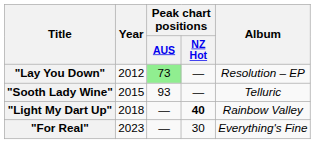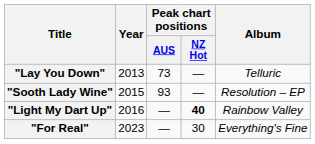 <table class="wikitable plainrowheaders" style="text-align:center;">
 <tr>
 <th scope="col" rowspan="2">Title</th>
 <th scope="col" rowspan="2">Year</th>
 <th scope="col" colspan="2">Peak chart positions</th>
 <th scope="col" rowspan="2">Album</th>
 </tr>
 <tr>
 <th scope="col" style="width:2.8em;font-size:90%;"><a href='#'>AUS</a><br></th>
 <th scope="col" style="width:2.8em;font-size:90%;"><a href='#'>NZ<br>Hot</a><br></th>
 </tr>
 <tr>
 <th scope="row">"Lay You Down"</th>
-<td>2012</td>
-<td style="background: lightgreen;">73</td>
+<td>2013</td>
+<td>73</td>
 <td>—</td>
-<td><em>Resolution – EP</em></td>
+<td><em>Telluric</em></td>
 </tr>
 <tr>
 <th scope="row">"Sooth Lady Wine"</th>
 <td>2015</td>
 <td>93</td>
 <td>—</td>
-<td><em>Telluric</em></td>
+<td><em>Resolution – EP</em></td>
 </tr>
 <tr>
 <th scope="row">"Light My Dart Up"</th>
-<td>2018</td>
+<td>2016</td>
 <td>—</td>
 <td><strong>40</strong></td>
 <td><em>Rainbow Valley</em></td>
 </tr>
 <tr>
 <th scope="row">"For Real"</th>
 <td>2023</td>
 <td>—</td>
 <td>30</td>
 <td><em>Everything's Fine</em></td>
 </tr>
 </table>
